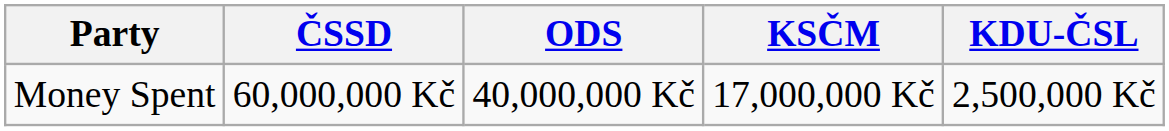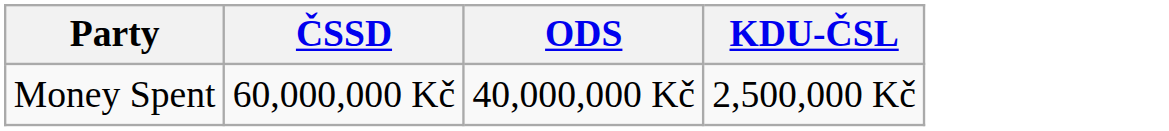 <table class="wikitable">
 <tr>
 <th>Party</th>
 <th><a href='#'>ČSSD</a></th>
 <th><a href='#'>ODS</a></th>
-<th><a href='#'>KSČM</a></th>
 <th><a href='#'>KDU-ČSL</a></th>
 </tr>
 <tr>
 <td>Money Spent</td>
 <td>60,000,000 Kč</td>
 <td>40,000,000 Kč</td>
-<td>17,000,000 Kč</td>
 <td>2,500,000 Kč</td>
 </tr>
 </table>
